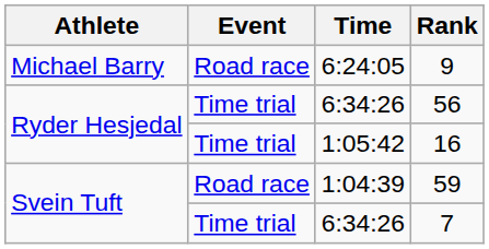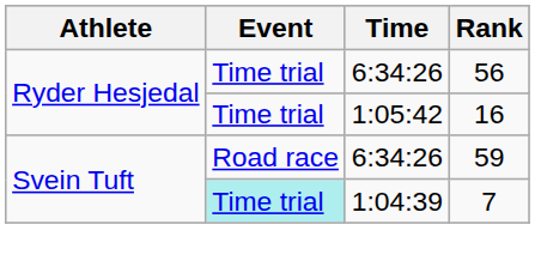 <table class=wikitable style="font-size:90%">
 <tr>
 <th>Athlete</th>
 <th>Event</th>
 <th>Time</th>
 <th>Rank</th>
-</tr>
-<tr align=center>
-<td align=left><a href='#'>Michael Barry</a></td>
-<td align=left><a href='#'>Road race</a></td>
-<td>6:24:05</td>
-<td>9</td>
 </tr>
 <tr align=center>
 <td align=left rowspan=2><a href='#'>Ryder Hesjedal</a></td>
 <td align=left><a href='#'>Time trial</a></td>
 <td>6:34:26</td>
 <td>56</td>
 </tr>
 <tr align=center>
 <td align=left><a href='#'>Time trial</a></td>
 <td>1:05:42</td>
 <td>16</td>
 </tr>
 <tr align=center>
 <td align=left rowspan=2><a href='#'>Svein Tuft</a></td>
 <td align=left><a href='#'>Road race</a></td>
-<td>1:04:39</td>
+<td>6:34:26</td>
 <td>59</td>
 </tr>
 <tr align=center>
-<td align=left><a href='#'>Time trial</a></td>
-<td>6:34:26</td>
+<td align=left style="background: paleturquoise;"><a href='#'>Time trial</a></td>
+<td>1:04:39</td>
 <td>7</td>
 </tr>
 </table>
